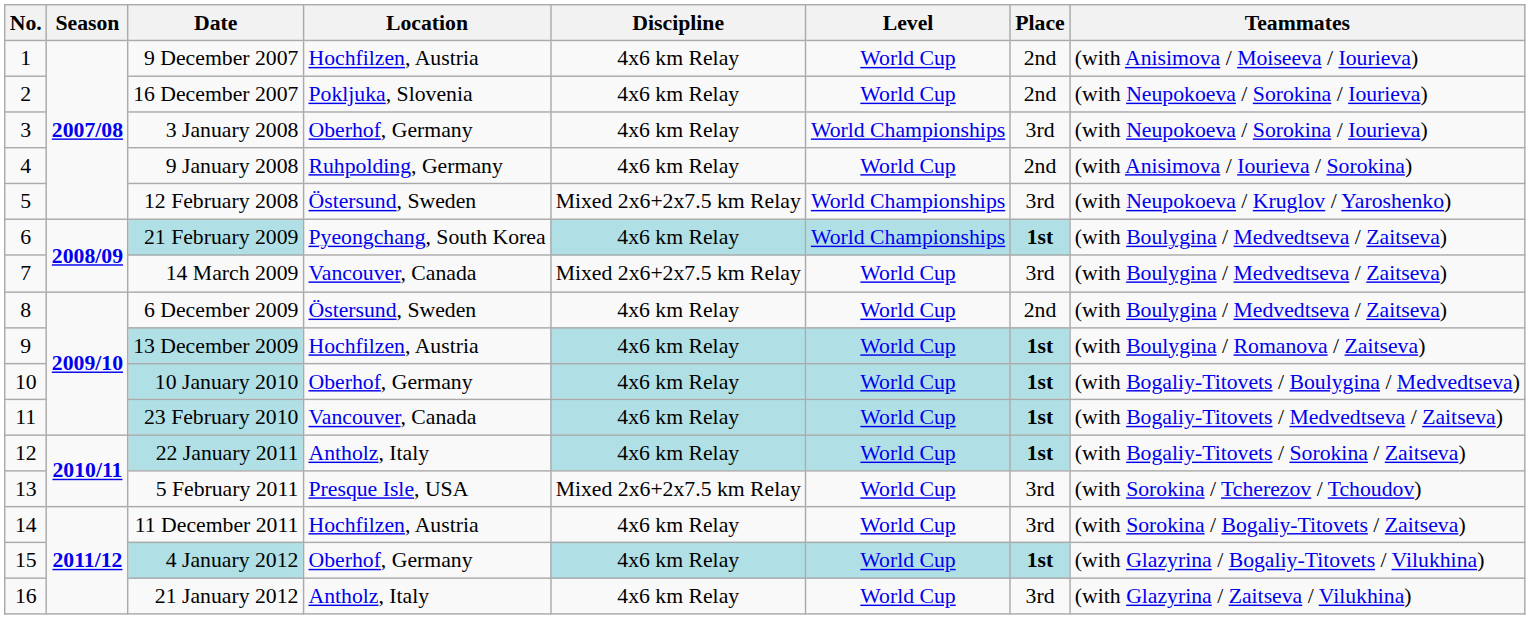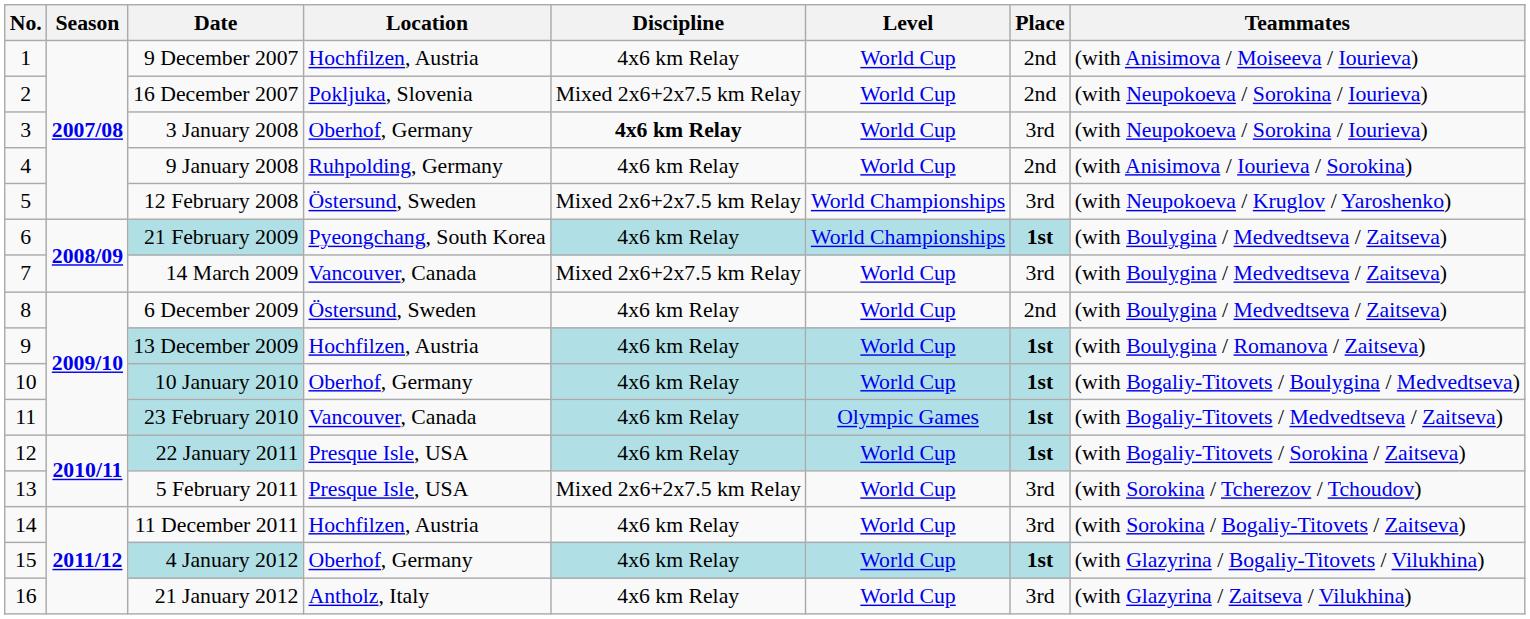 <table class="wikitable sortable" style="text-align:center; font-size:95%;">
 <tr>
 <th>No.</th>
 <th>Season</th>
 <th>Date</th>
 <th>Location</th>
 <th>Discipline</th>
 <th>Level</th>
 <th>Place</th>
 <th>Teammates</th>
 </tr>
 <tr>
 <td align=center>1</td>
 <td rowspan=5 align=center><strong><a href='#'>2007/08</a></strong></td>
 <td align=right>9 December 2007</td>
 <td align=left> <a href='#'>Hochfilzen</a>, Austria</td>
 <td>4x6 km Relay</td>
 <td><a href='#'>World Cup</a></td>
 <td>2nd</td>
 <td align=left>(with <a href='#'>Anisimova</a> / <a href='#'>Moiseeva</a> / <a href='#'>Iourieva</a>)</td>
 </tr>
 <tr>
 <td align=center>2</td>
 <td align=right>16 December 2007</td>
 <td align=left> <a href='#'>Pokljuka</a>, Slovenia</td>
-<td>4x6 km Relay</td>
+<td>Mixed 2x6+2x7.5 km Relay</td>
 <td><a href='#'>World Cup</a></td>
 <td>2nd</td>
 <td align=left>(with <a href='#'>Neupokoeva</a> / <a href='#'>Sorokina</a> / <a href='#'>Iourieva</a>)</td>
 </tr>
 <tr>
 <td align=center>3</td>
 <td align=right>3 January 2008</td>
 <td align=left> <a href='#'>Oberhof</a>, Germany</td>
-<td>4x6 km Relay</td>
-<td><a href='#'>World Championships</a></td>
+<td><strong>4x6 km Relay</strong></td>
+<td><a href='#'>World Cup</a></td>
 <td>3rd</td>
 <td align=left>(with <a href='#'>Neupokoeva</a> / <a href='#'>Sorokina</a> / <a href='#'>Iourieva</a>)</td>
 </tr>
 <tr>
 <td align=center>4</td>
 <td align=right>9 January 2008</td>
 <td align=left> <a href='#'>Ruhpolding</a>, Germany</td>
 <td>4x6 km Relay</td>
 <td><a href='#'>World Cup</a></td>
 <td>2nd</td>
 <td align=left>(with <a href='#'>Anisimova</a> / <a href='#'>Iourieva</a> / <a href='#'>Sorokina</a>)</td>
 </tr>
 <tr>
 <td align=center>5</td>
 <td align=right>12 February 2008</td>
 <td align=left> <a href='#'>Östersund</a>, Sweden</td>
 <td>Mixed 2x6+2x7.5 km Relay</td>
 <td><a href='#'>World Championships</a></td>
 <td>3rd</td>
 <td align=left>(with <a href='#'>Neupokoeva</a> / <a href='#'>Kruglov</a> / <a href='#'>Yaroshenko</a>)</td>
 </tr>
 <tr>
 <td align=center>6</td>
 <td rowspan=2 align=center><strong><a href='#'>2008/09</a></strong></td>
 <td bgcolor="#BOEOE6" align=right>21 February 2009</td>
 <td align=left> <a href='#'>Pyeongchang</a>, South Korea</td>
 <td bgcolor="#BOEOE6">4x6 km Relay</td>
 <td bgcolor="#BOEOE6"><a href='#'>World Championships</a></td>
 <td bgcolor="#BOEOE6"><strong>1st</strong></td>
 <td align=left>(with <a href='#'>Boulygina</a> / <a href='#'>Medvedtseva</a> / <a href='#'>Zaitseva</a>)</td>
 </tr>
 <tr>
 <td align=center>7</td>
 <td align=right>14 March 2009</td>
 <td align=left> <a href='#'>Vancouver</a>, Canada</td>
 <td>Mixed 2x6+2x7.5 km Relay</td>
 <td><a href='#'>World Cup</a></td>
 <td>3rd</td>
 <td align=left>(with <a href='#'>Boulygina</a> / <a href='#'>Medvedtseva</a> / <a href='#'>Zaitseva</a>)</td>
 </tr>
 <tr>
 <td align=center>8</td>
 <td rowspan=4 align=center><strong><a href='#'>2009/10</a></strong></td>
 <td align=right>6 December 2009</td>
 <td align=left> <a href='#'>Östersund</a>, Sweden</td>
 <td>4x6 km Relay</td>
 <td><a href='#'>World Cup</a></td>
 <td>2nd</td>
 <td align=left>(with <a href='#'>Boulygina</a> / <a href='#'>Medvedtseva</a> / <a href='#'>Zaitseva</a>)</td>
 </tr>
 <tr>
 <td align=center>9</td>
 <td bgcolor="#BOEOE6" align=right>13 December 2009</td>
 <td align=left> <a href='#'>Hochfilzen</a>, Austria</td>
 <td bgcolor="#BOEOE6">4x6 km Relay</td>
 <td bgcolor="#BOEOE6"><a href='#'>World Cup</a></td>
 <td bgcolor="#BOEOE6"><strong>1st</strong></td>
 <td align=left>(with <a href='#'>Boulygina</a> / <a href='#'>Romanova</a> / <a href='#'>Zaitseva</a>)</td>
 </tr>
 <tr>
 <td align=center>10</td>
 <td bgcolor="#BOEOE6" align=right>10 January 2010</td>
 <td align=left> <a href='#'>Oberhof</a>, Germany</td>
 <td bgcolor="#BOEOE6">4x6 km Relay</td>
 <td bgcolor="#BOEOE6"><a href='#'>World Cup</a></td>
 <td bgcolor="#BOEOE6"><strong>1st</strong></td>
 <td align=left>(with <a href='#'>Bogaliy-Titovets</a> / <a href='#'>Boulygina</a> / <a href='#'>Medvedtseva</a>)</td>
 </tr>
 <tr>
 <td align=center>11</td>
 <td bgcolor="#BOEOE6" align=right>23 February 2010</td>
 <td align=left> <a href='#'>Vancouver</a>, Canada</td>
 <td bgcolor="#BOEOE6">4x6 km Relay</td>
-<td bgcolor="#BOEOE6"><a href='#'>World Cup</a></td>
+<td bgcolor="#BOEOE6"><a href='#'>Olympic Games</a></td>
 <td bgcolor="#BOEOE6"><strong>1st</strong></td>
 <td align=left>(with <a href='#'>Bogaliy-Titovets</a> / <a href='#'>Medvedtseva</a> / <a href='#'>Zaitseva</a>)</td>
 </tr>
 <tr>
 <td align=center>12</td>
 <td rowspan=2 align=center><strong><a href='#'>2010/11</a></strong></td>
 <td bgcolor="#BOEOE6" align=right>22 January 2011</td>
-<td align=left> <a href='#'>Antholz</a>, Italy</td>
+<td align=left> <a href='#'>Presque Isle</a>, USA</td>
 <td bgcolor="#BOEOE6">4x6 km Relay</td>
 <td bgcolor="#BOEOE6"><a href='#'>World Cup</a></td>
 <td bgcolor="#BOEOE6"><strong>1st</strong></td>
 <td align=left>(with <a href='#'>Bogaliy-Titovets</a> / <a href='#'>Sorokina</a> / <a href='#'>Zaitseva</a>)</td>
 </tr>
 <tr>
 <td align=center>13</td>
 <td align=right>5 February 2011</td>
 <td align=left> <a href='#'>Presque Isle</a>, USA</td>
 <td>Mixed 2x6+2x7.5 km Relay</td>
 <td><a href='#'>World Cup</a></td>
 <td>3rd</td>
 <td align=left>(with <a href='#'>Sorokina</a> / <a href='#'>Tcherezov</a> / <a href='#'>Tchoudov</a>)</td>
 </tr>
 <tr>
 <td align=center>14</td>
 <td rowspan=3 align=center><strong><a href='#'>2011/12</a></strong></td>
 <td align=right>11 December 2011</td>
 <td align=left> <a href='#'>Hochfilzen</a>, Austria</td>
 <td>4x6 km Relay</td>
 <td><a href='#'>World Cup</a></td>
 <td>3rd</td>
 <td align=left>(with <a href='#'>Sorokina</a> / <a href='#'>Bogaliy-Titovets</a> / <a href='#'>Zaitseva</a>)</td>
 </tr>
 <tr>
 <td align=center>15</td>
 <td bgcolor="#BOEOE6" align=right>4 January 2012</td>
 <td align=left> <a href='#'>Oberhof</a>, Germany</td>
 <td bgcolor="#BOEOE6">4x6 km Relay</td>
 <td bgcolor="#BOEOE6"><a href='#'>World Cup</a></td>
 <td bgcolor="#BOEOE6"><strong>1st</strong></td>
 <td align=left>(with <a href='#'>Glazyrina</a> / <a href='#'>Bogaliy-Titovets</a> / <a href='#'>Vilukhina</a>)</td>
 </tr>
 <tr>
 <td align=center>16</td>
 <td align=right>21 January 2012</td>
 <td align=left> <a href='#'>Antholz</a>, Italy</td>
 <td>4x6 km Relay</td>
 <td><a href='#'>World Cup</a></td>
 <td>3rd</td>
 <td align=left>(with <a href='#'>Glazyrina</a> / <a href='#'>Zaitseva</a> / <a href='#'>Vilukhina</a>)</td>
 </tr>
 </table>
